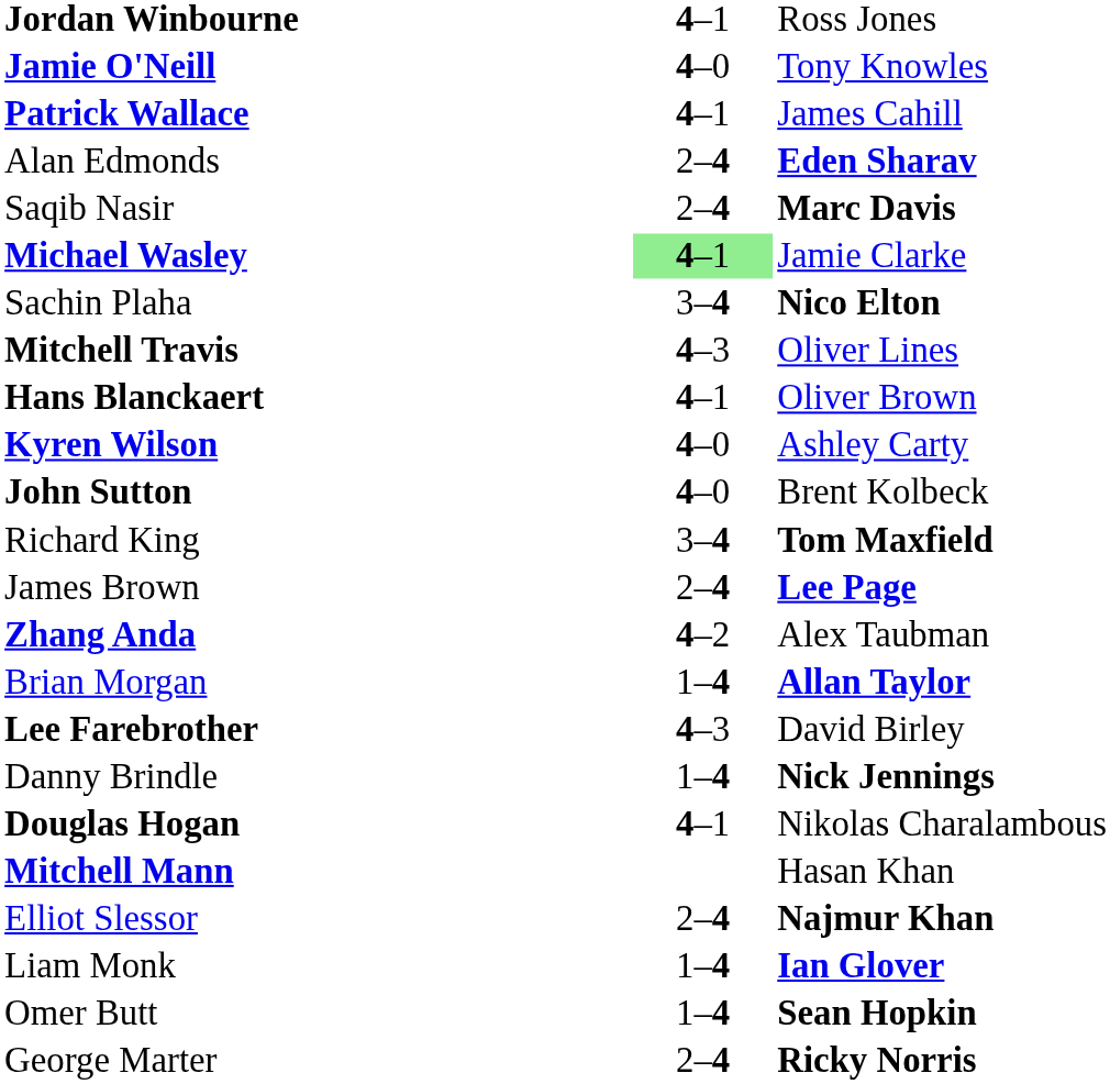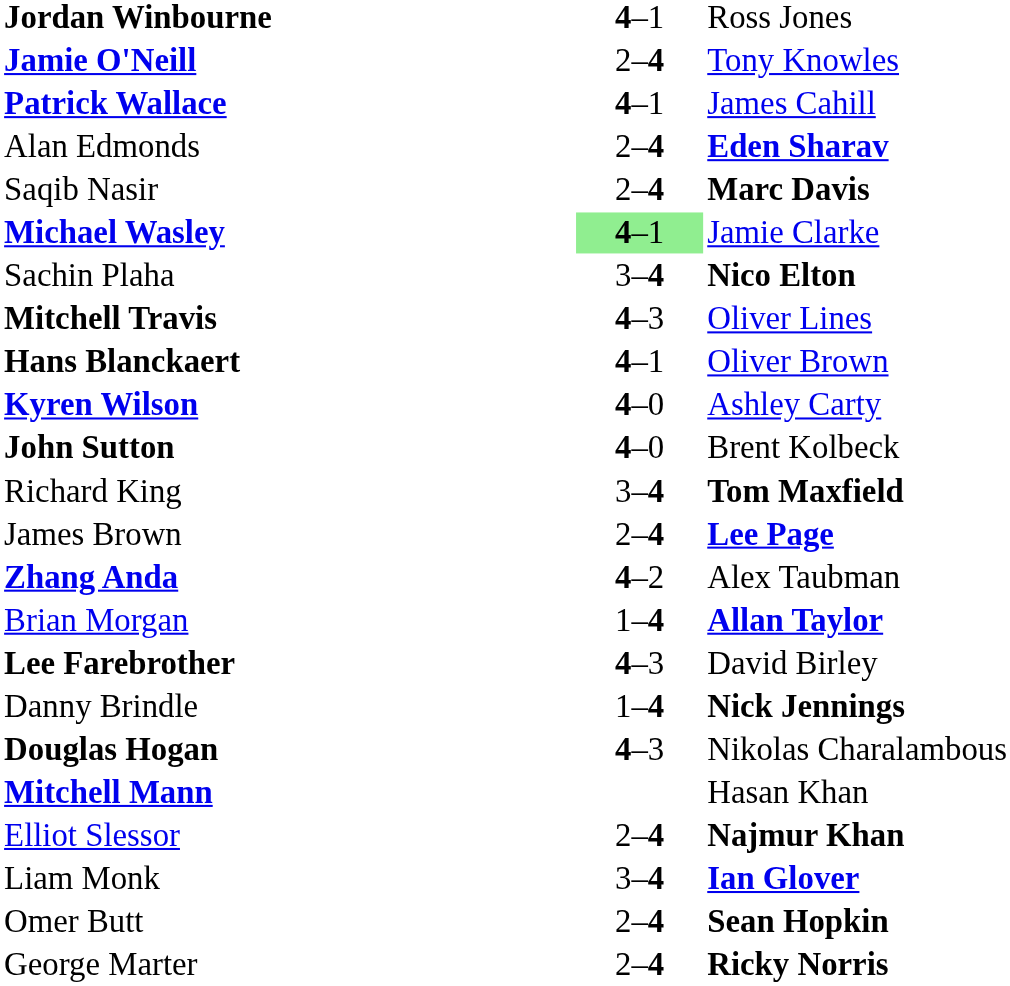 <table width="100%" cellspacing="1">
 <tr>
 <th width=45%></th>
 <th width=10%></th>
 <th width=45%></th>
 </tr>
 <tr>
 <td> <strong>Jordan Winbourne</strong></td>
 <td align="center"><strong>4</strong>–1</td>
 <td> Ross Jones</td>
 </tr>
 <tr>
 <td> <strong><a href='#'>Jamie O'Neill</a></strong></td>
-<td align="center"><strong>4</strong>–0</td>
+<td align="center">2–<strong>4</strong></td>
 <td> <a href='#'>Tony Knowles</a></td>
 </tr>
 <tr>
 <td> <strong><a href='#'>Patrick Wallace</a></strong></td>
 <td align="center"><strong>4</strong>–1</td>
 <td> <a href='#'>James Cahill</a></td>
 </tr>
 <tr>
 <td> Alan Edmonds</td>
 <td align="center">2–<strong>4</strong></td>
 <td> <strong><a href='#'>Eden Sharav</a></strong></td>
 </tr>
 <tr>
 <td> Saqib Nasir</td>
 <td align="center">2–<strong>4</strong></td>
 <td> <strong>Marc Davis</strong></td>
 </tr>
 <tr>
 <td> <strong><a href='#'>Michael Wasley</a></strong></td>
 <td align="center" style="background: lightgreen;"><strong>4</strong>–1</td>
 <td> <a href='#'>Jamie Clarke</a></td>
 </tr>
 <tr>
 <td> Sachin Plaha</td>
 <td align="center">3–<strong>4</strong></td>
 <td> <strong>Nico Elton</strong></td>
 </tr>
 <tr>
 <td> <strong>Mitchell Travis</strong></td>
 <td align="center"><strong>4</strong>–3</td>
 <td> <a href='#'>Oliver Lines</a></td>
 </tr>
 <tr>
 <td> <strong>Hans Blanckaert</strong></td>
 <td align="center"><strong>4</strong>–1</td>
 <td> <a href='#'>Oliver Brown</a></td>
 </tr>
 <tr>
 <td> <strong><a href='#'>Kyren Wilson</a></strong></td>
 <td align="center"><strong>4</strong>–0</td>
 <td> <a href='#'>Ashley Carty</a></td>
 </tr>
 <tr>
 <td> <strong>John Sutton</strong></td>
 <td align="center"><strong>4</strong>–0</td>
 <td> Brent Kolbeck</td>
 </tr>
 <tr>
 <td> Richard King</td>
 <td align="center">3–<strong>4</strong></td>
 <td> <strong>Tom Maxfield</strong></td>
 </tr>
 <tr>
 <td> James Brown</td>
 <td align="center">2–<strong>4</strong></td>
 <td> <strong><a href='#'>Lee Page</a></strong></td>
 </tr>
 <tr>
 <td> <strong><a href='#'>Zhang Anda</a></strong></td>
 <td align="center"><strong>4</strong>–2</td>
 <td> Alex Taubman</td>
 </tr>
 <tr>
 <td> <a href='#'>Brian Morgan</a></td>
 <td align="center">1–<strong>4</strong></td>
 <td> <strong><a href='#'>Allan Taylor</a></strong></td>
 </tr>
 <tr>
 <td> <strong>Lee Farebrother</strong></td>
 <td align="center"><strong>4</strong>–3</td>
 <td> David Birley</td>
 </tr>
 <tr>
 <td> Danny Brindle</td>
 <td align="center">1–<strong>4</strong></td>
 <td> <strong>Nick Jennings</strong></td>
 </tr>
 <tr>
 <td> <strong>Douglas Hogan</strong></td>
-<td align="center"><strong>4</strong>–1</td>
+<td align="center"><strong>4</strong>–3</td>
 <td> Nikolas Charalambous</td>
 </tr>
 <tr>
 <td> <strong><a href='#'>Mitchell Mann</a></strong></td>
 <td align="center"></td>
 <td> Hasan Khan</td>
 </tr>
 <tr>
 <td> <a href='#'>Elliot Slessor</a></td>
 <td align="center">2–<strong>4</strong></td>
 <td> <strong>Najmur Khan</strong></td>
 </tr>
 <tr>
 <td> Liam Monk</td>
-<td align="center">1–<strong>4</strong></td>
+<td align="center">3–<strong>4</strong></td>
 <td> <strong><a href='#'>Ian Glover</a></strong></td>
 </tr>
 <tr>
 <td> Omer Butt</td>
-<td align="center">1–<strong>4</strong></td>
+<td align="center">2–<strong>4</strong></td>
 <td> <strong>Sean Hopkin</strong></td>
 </tr>
 <tr>
 <td> George Marter</td>
 <td align="center">2–<strong>4</strong></td>
 <td> <strong>Ricky Norris</strong></td>
 </tr>
 </table>
